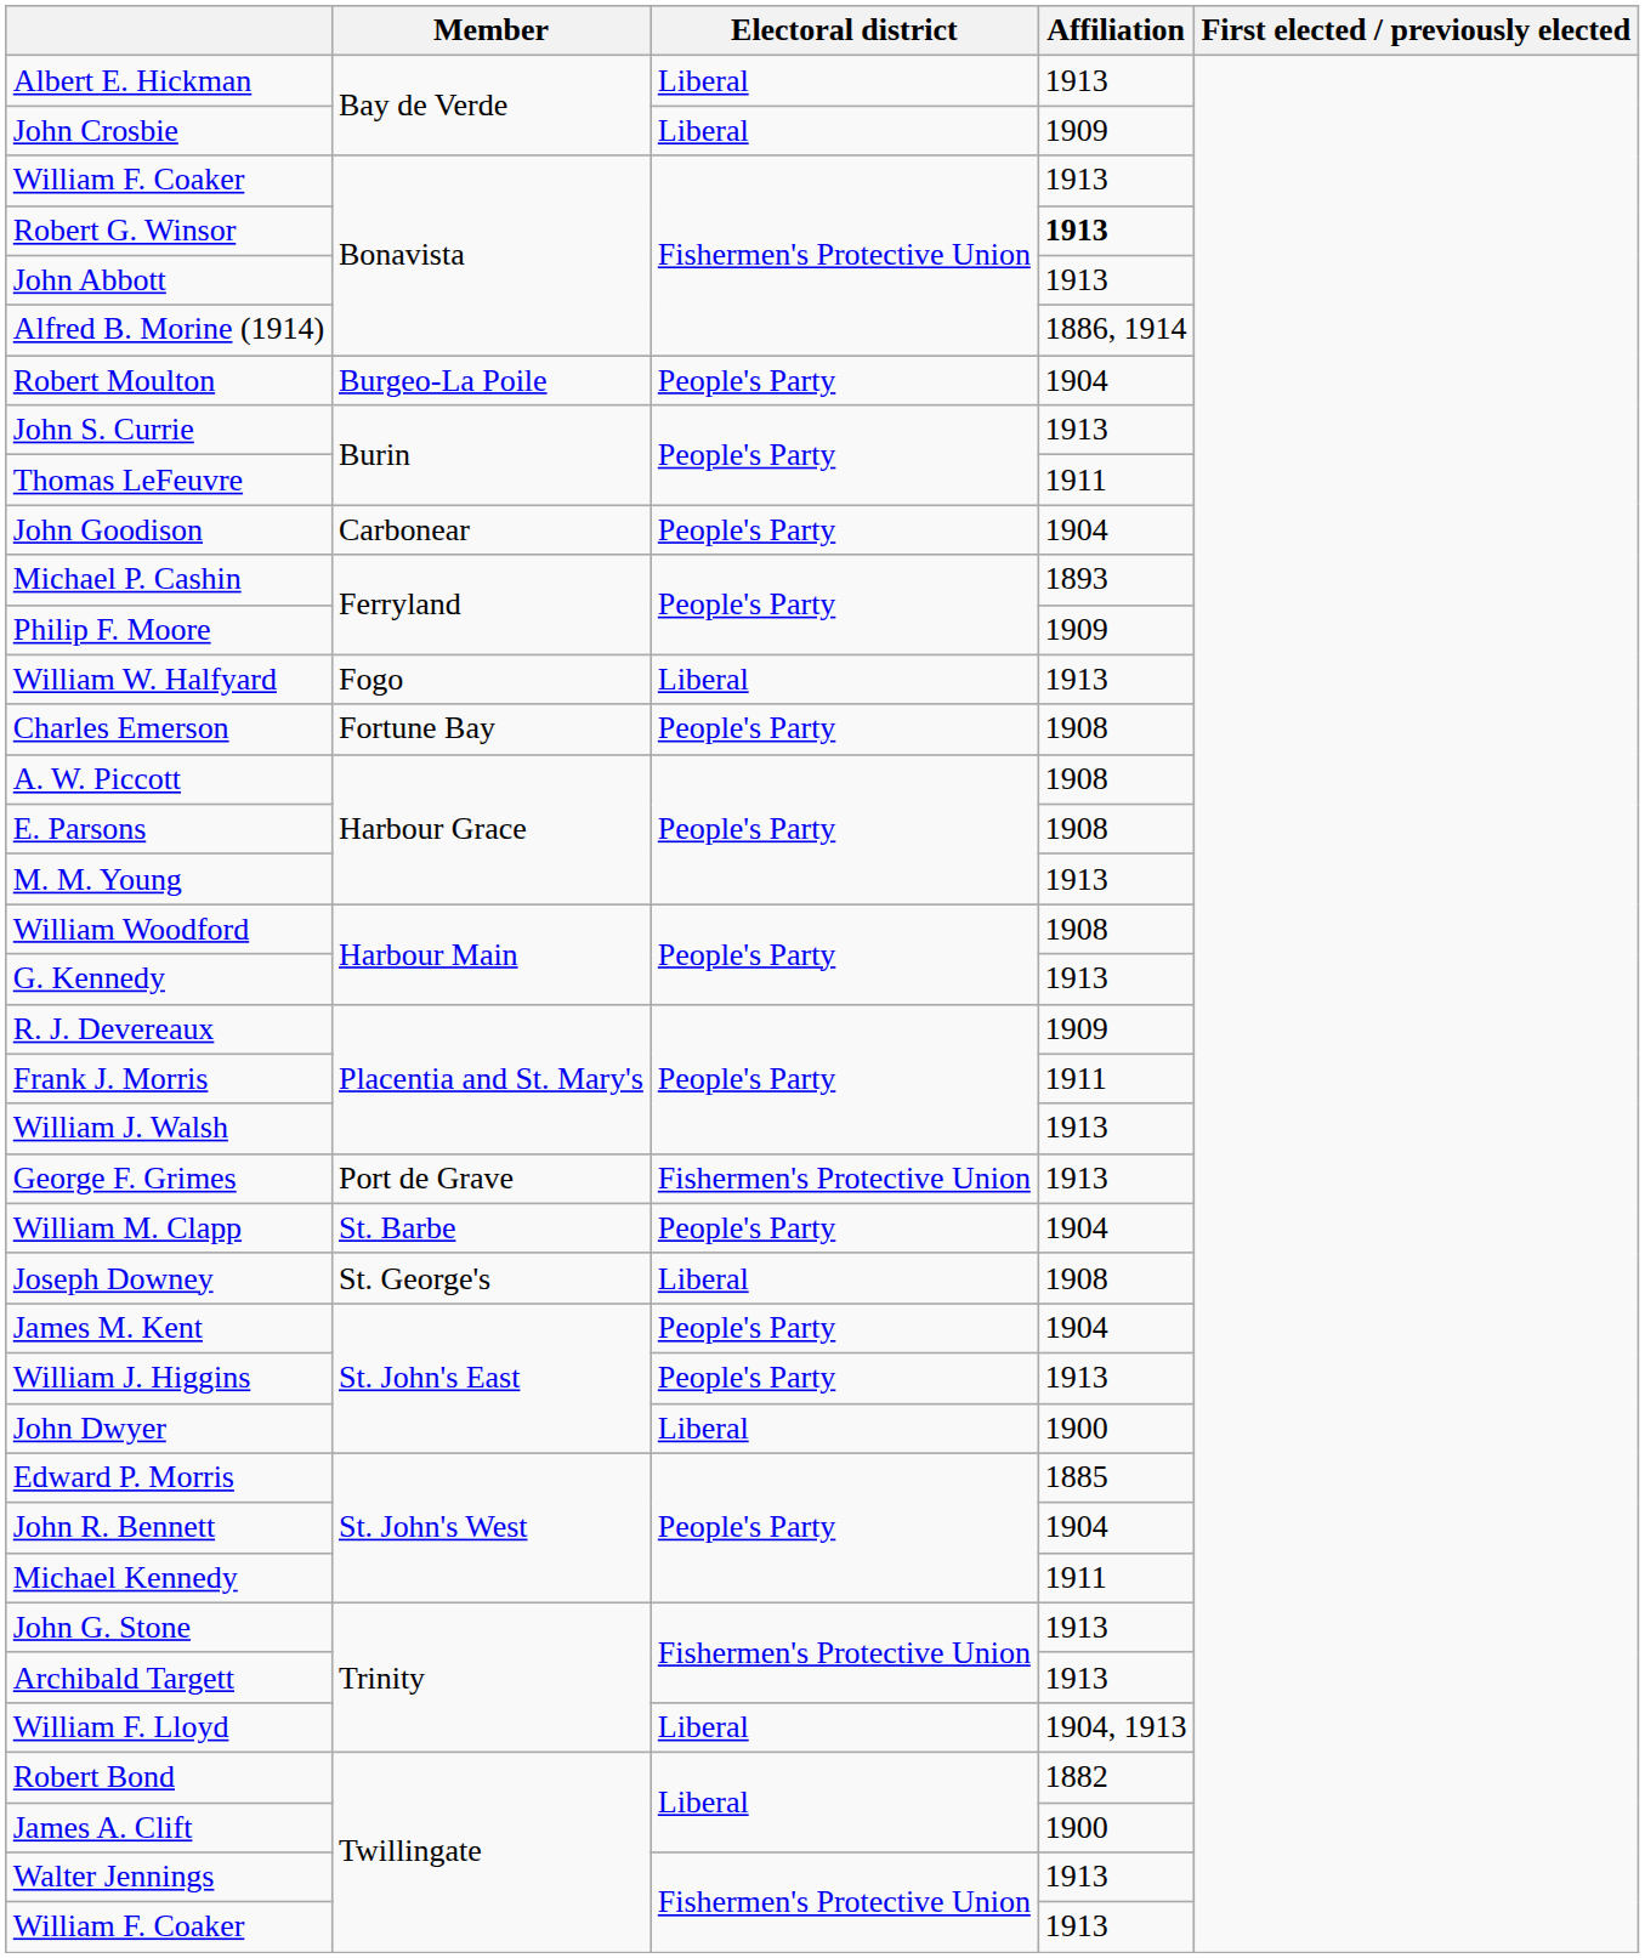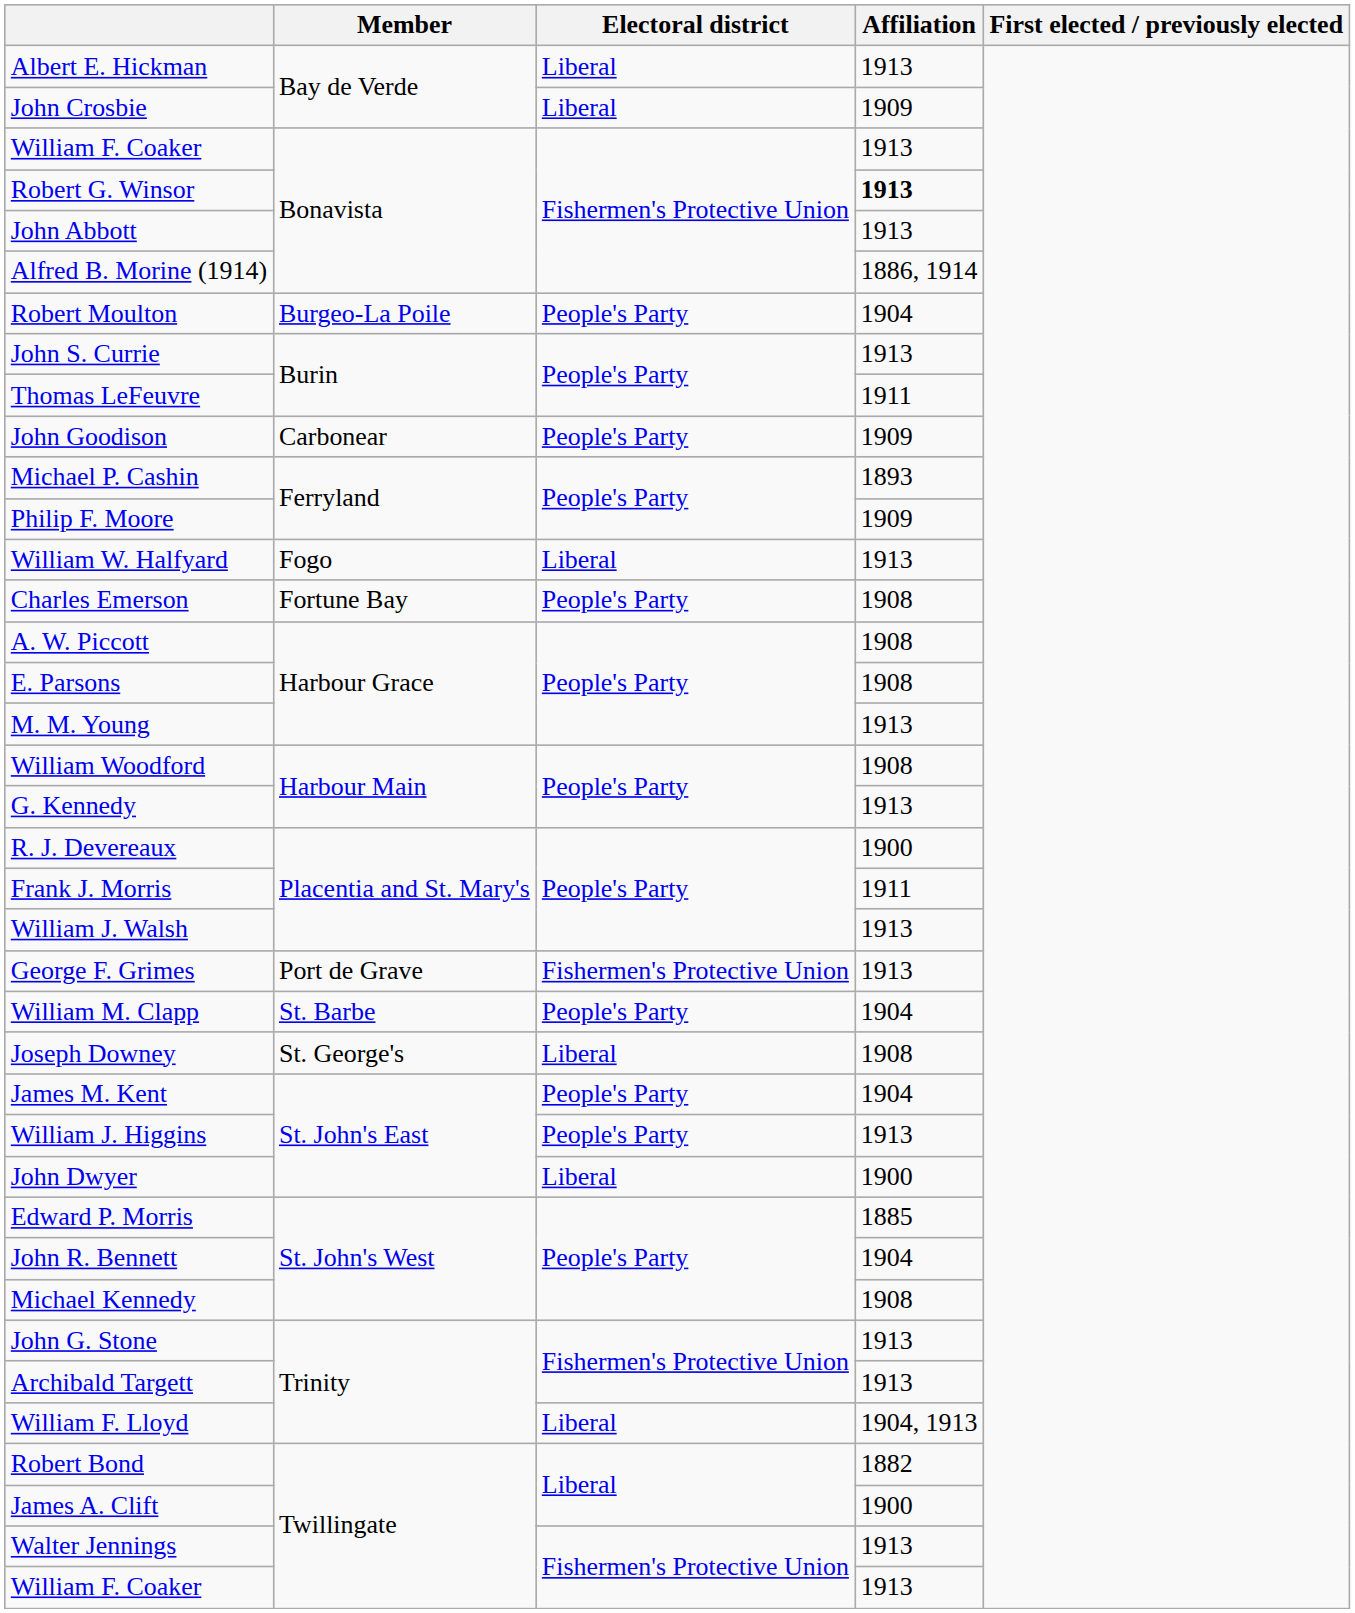 <table class="wikitable sortable">
 <tr>
 <th></th>
 <th>Member</th>
 <th>Electoral district</th>
 <th>Affiliation</th>
 <th>First elected / previously elected</th>
 </tr>
 <tr>
 <td><a href='#'>Albert E. Hickman</a></td>
 <td rowspan=2>Bay de Verde</td>
 <td><a href='#'>Liberal</a></td>
 <td>1913</td>
 </tr>
 <tr>
 <td><a href='#'>John Crosbie</a></td>
 <td><a href='#'>Liberal</a></td>
 <td>1909</td>
 </tr>
 <tr>
 <td><a href='#'>William F. Coaker</a></td>
 <td rowspan=4>Bonavista</td>
 <td rowspan=4><a href='#'>Fishermen's Protective Union</a></td>
 <td>1913</td>
 </tr>
 <tr>
 <td><a href='#'>Robert G. Winsor</a></td>
 <td><strong>1913</strong></td>
 </tr>
 <tr>
 <td><a href='#'>John Abbott</a></td>
 <td>1913</td>
 </tr>
 <tr>
 <td><a href='#'>Alfred B. Morine</a> (1914)</td>
 <td>1886, 1914</td>
 </tr>
 <tr>
 <td><a href='#'>Robert Moulton</a></td>
 <td><a href='#'>Burgeo-La Poile</a></td>
 <td><a href='#'>People's Party</a></td>
 <td>1904</td>
 </tr>
 <tr>
 <td><a href='#'>John S. Currie</a></td>
 <td rowspan=2>Burin</td>
 <td rowspan=2><a href='#'>People's Party</a></td>
 <td>1913</td>
 </tr>
 <tr>
 <td><a href='#'>Thomas LeFeuvre</a></td>
 <td>1911</td>
 </tr>
 <tr>
 <td><a href='#'>John Goodison</a></td>
 <td>Carbonear</td>
 <td><a href='#'>People's Party</a></td>
-<td>1904</td>
+<td>1909</td>
 </tr>
 <tr>
 <td><a href='#'>Michael P. Cashin</a></td>
 <td rowspan=2>Ferryland</td>
 <td rowspan=2><a href='#'>People's Party</a></td>
 <td>1893</td>
 </tr>
 <tr>
 <td><a href='#'>Philip F. Moore</a></td>
 <td>1909</td>
 </tr>
 <tr>
 <td><a href='#'>William W. Halfyard</a></td>
 <td>Fogo</td>
 <td><a href='#'>Liberal</a></td>
 <td>1913</td>
 </tr>
 <tr>
 <td><a href='#'>Charles Emerson</a></td>
 <td>Fortune Bay</td>
 <td><a href='#'>People's Party</a></td>
 <td>1908</td>
 </tr>
 <tr>
 <td><a href='#'>A. W. Piccott</a></td>
 <td rowspan=3>Harbour Grace</td>
 <td rowspan=3><a href='#'>People's Party</a></td>
 <td>1908</td>
 </tr>
 <tr>
 <td><a href='#'>E. Parsons</a></td>
 <td>1908</td>
 </tr>
 <tr>
 <td><a href='#'>M. M. Young</a></td>
 <td>1913</td>
 </tr>
 <tr>
 <td><a href='#'>William Woodford</a></td>
 <td rowspan=2><a href='#'>Harbour Main</a></td>
 <td rowspan=2><a href='#'>People's Party</a></td>
 <td>1908</td>
 </tr>
 <tr>
 <td><a href='#'>G. Kennedy</a></td>
 <td>1913</td>
 </tr>
 <tr>
 <td><a href='#'>R. J. Devereaux</a></td>
 <td rowspan=3><a href='#'>Placentia and St. Mary's</a></td>
 <td rowspan=3><a href='#'>People's Party</a></td>
-<td>1909</td>
+<td>1900</td>
 </tr>
 <tr>
 <td><a href='#'>Frank J. Morris</a></td>
 <td>1911</td>
 </tr>
 <tr>
 <td><a href='#'>William J. Walsh</a></td>
 <td>1913</td>
 </tr>
 <tr>
 <td><a href='#'>George F. Grimes</a></td>
 <td>Port de Grave</td>
 <td><a href='#'>Fishermen's Protective Union</a></td>
 <td>1913</td>
 </tr>
 <tr>
 <td><a href='#'>William M. Clapp</a></td>
 <td><a href='#'>St. Barbe</a></td>
 <td><a href='#'>People's Party</a></td>
 <td>1904</td>
 </tr>
 <tr>
 <td><a href='#'>Joseph Downey</a></td>
 <td>St. George's</td>
 <td><a href='#'>Liberal</a></td>
 <td>1908</td>
 </tr>
 <tr>
 <td><a href='#'>James M. Kent</a></td>
 <td rowspan=3><a href='#'>St. John's East</a></td>
 <td><a href='#'>People's Party</a></td>
 <td>1904</td>
 </tr>
 <tr>
 <td><a href='#'>William J. Higgins</a></td>
 <td><a href='#'>People's Party</a></td>
 <td>1913</td>
 </tr>
 <tr>
 <td><a href='#'>John Dwyer</a></td>
 <td><a href='#'>Liberal</a></td>
 <td>1900</td>
 </tr>
 <tr>
 <td><a href='#'>Edward P. Morris</a></td>
 <td rowspan=3><a href='#'>St. John's West</a></td>
 <td rowspan=3><a href='#'>People's Party</a></td>
 <td>1885</td>
 </tr>
 <tr>
 <td><a href='#'>John R. Bennett</a></td>
 <td>1904</td>
 </tr>
 <tr>
 <td><a href='#'>Michael Kennedy</a></td>
-<td>1911</td>
+<td>1908</td>
 </tr>
 <tr>
 <td><a href='#'>John G. Stone</a></td>
 <td rowspan=3>Trinity</td>
 <td rowspan=2><a href='#'>Fishermen's Protective Union</a></td>
 <td>1913</td>
 </tr>
 <tr>
 <td><a href='#'>Archibald Targett</a></td>
 <td>1913</td>
 </tr>
 <tr>
 <td><a href='#'>William F. Lloyd</a></td>
 <td><a href='#'>Liberal</a></td>
 <td>1904, 1913</td>
 </tr>
 <tr>
 <td><a href='#'>Robert Bond</a></td>
 <td rowspan=4>Twillingate</td>
 <td rowspan=2><a href='#'>Liberal</a></td>
 <td>1882</td>
 </tr>
 <tr>
 <td><a href='#'>James A. Clift</a></td>
 <td>1900</td>
 </tr>
 <tr>
 <td><a href='#'>Walter Jennings</a></td>
 <td rowspan=2><a href='#'>Fishermen's Protective Union</a></td>
 <td>1913</td>
 </tr>
 <tr>
 <td><a href='#'>William F. Coaker</a></td>
 <td>1913</td>
 </tr>
 </table>
